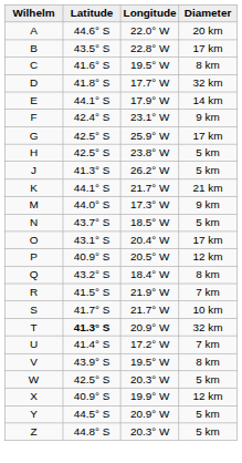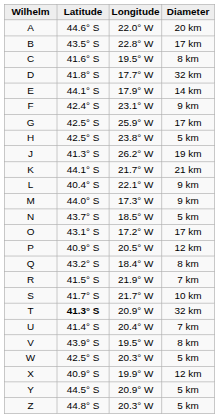 <table class="wikitable">
 <tr>
 <th width="25%" style="background:#eeeeee;">Wilhelm</th>
 <th width="25%" style="background:#eeeeee;">Latitude</th>
 <th width="25%" style="background:#eeeeee;">Longitude</th>
 <th width="25%" style="background:#eeeeee;">Diameter</th>
 </tr>
 <tr>
 <td align="center">A</td>
 <td align="center">44.6° S</td>
 <td align="center">22.0° W</td>
 <td align="center">20 km</td>
 </tr>
 <tr>
 <td align="center">B</td>
 <td align="center">43.5° S</td>
 <td align="center">22.8° W</td>
 <td align="center">17 km</td>
 </tr>
 <tr>
 <td align="center">C</td>
 <td align="center">41.6° S</td>
 <td align="center">19.5° W</td>
 <td align="center">8 km</td>
 </tr>
 <tr>
 <td align="center">D</td>
 <td align="center">41.8° S</td>
 <td align="center">17.7° W</td>
 <td align="center">32 km</td>
 </tr>
 <tr>
 <td align="center">E</td>
 <td align="center">44.1° S</td>
 <td align="center">17.9° W</td>
 <td align="center">14 km</td>
 </tr>
 <tr>
 <td align="center">F</td>
 <td align="center">42.4° S</td>
 <td align="center">23.1° W</td>
 <td align="center">9 km</td>
 </tr>
 <tr>
 <td align="center">G</td>
 <td align="center">42.5° S</td>
 <td align="center">25.9° W</td>
 <td align="center">17 km</td>
 </tr>
 <tr>
 <td align="center">H</td>
 <td align="center">42.5° S</td>
 <td align="center">23.8° W</td>
 <td align="center">5 km</td>
 </tr>
 <tr>
 <td align="center">J</td>
 <td align="center">41.3° S</td>
 <td align="center">26.2° W</td>
-<td align="center">5 km</td>
+<td align="center">19 km</td>
 </tr>
 <tr>
 <td align="center">K</td>
 <td align="center">44.1° S</td>
 <td align="center">21.7° W</td>
 <td align="center">21 km</td>
+</tr>
+<tr>
+<td align="center">L</td>
+<td align="center">40.4° S</td>
+<td align="center">22.1° W</td>
+<td align="center">9 km</td>
 </tr>
 <tr>
 <td align="center">M</td>
 <td align="center">44.0° S</td>
 <td align="center">17.3° W</td>
 <td align="center">9 km</td>
 </tr>
 <tr>
 <td align="center">N</td>
 <td align="center">43.7° S</td>
 <td align="center">18.5° W</td>
 <td align="center">5 km</td>
 </tr>
 <tr>
 <td align="center">O</td>
 <td align="center">43.1° S</td>
-<td align="center">20.4° W</td>
+<td align="center">17.2° W</td>
 <td align="center">17 km</td>
 </tr>
 <tr>
 <td align="center">P</td>
 <td align="center">40.9° S</td>
 <td align="center">20.5° W</td>
 <td align="center">12 km</td>
 </tr>
 <tr>
 <td align="center">Q</td>
 <td align="center">43.2° S</td>
 <td align="center">18.4° W</td>
 <td align="center">8 km</td>
 </tr>
 <tr>
 <td align="center">R</td>
 <td align="center">41.5° S</td>
 <td align="center">21.9° W</td>
 <td align="center">7 km</td>
 </tr>
 <tr>
 <td align="center">S</td>
 <td align="center">41.7° S</td>
 <td align="center">21.7° W</td>
 <td align="center">10 km</td>
 </tr>
 <tr>
 <td align="center">T</td>
 <td align="center"><strong>41.3° S</strong></td>
 <td align="center">20.9° W</td>
 <td align="center">32 km</td>
 </tr>
 <tr>
 <td align="center">U</td>
 <td align="center">41.4° S</td>
-<td align="center">17.2° W</td>
+<td align="center">20.4° W</td>
 <td align="center">7 km</td>
 </tr>
 <tr>
 <td align="center">V</td>
 <td align="center">43.9° S</td>
 <td align="center">19.5° W</td>
 <td align="center">8 km</td>
 </tr>
 <tr>
 <td align="center">W</td>
 <td align="center">42.5° S</td>
 <td align="center">20.3° W</td>
 <td align="center">5 km</td>
 </tr>
 <tr>
 <td align="center">X</td>
 <td align="center">40.9° S</td>
 <td align="center">19.9° W</td>
 <td align="center">12 km</td>
 </tr>
 <tr>
 <td align="center">Y</td>
 <td align="center">44.5° S</td>
 <td align="center">20.9° W</td>
 <td align="center">5 km</td>
 </tr>
 <tr>
 <td align="center">Z</td>
 <td align="center">44.8° S</td>
 <td align="center">20.3° W</td>
 <td align="center">5 km</td>
 </tr>
 </table>
